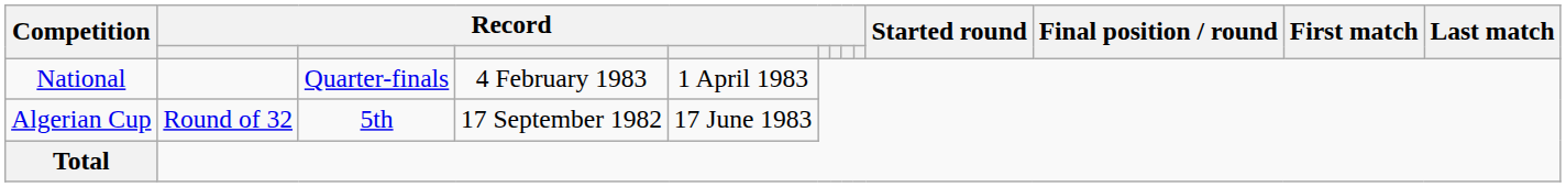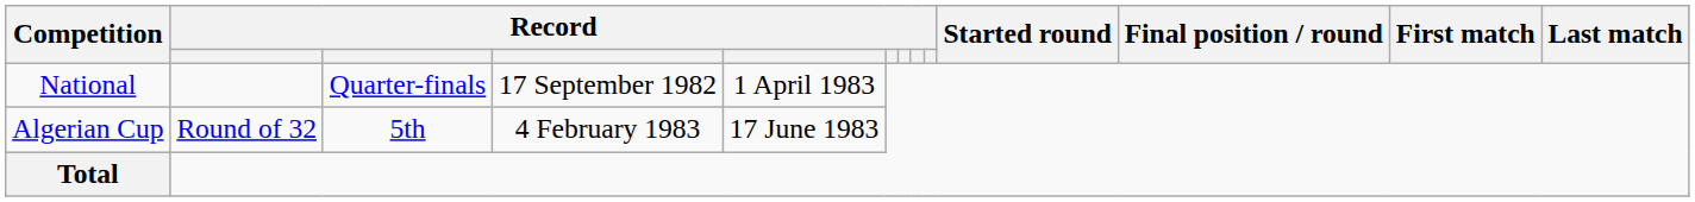 <table class="wikitable" style="text-align: center">
 <tr>
 <th rowspan=2>Competition</th>
 <th colspan=8>Record</th>
 <th rowspan=2>Started round</th>
 <th rowspan=2>Final position / round</th>
 <th rowspan=2>First match</th>
 <th rowspan=2>Last match</th>
 </tr>
 <tr>
 <th></th>
 <th></th>
 <th></th>
 <th></th>
 <th></th>
 <th></th>
 <th></th>
 <th></th>
 </tr>
 <tr>
 <td><a href='#'>National</a><br></td>
 <td></td>
 <td><a href='#'>Quarter-finals</a></td>
-<td>4 February 1983</td>
+<td>17 September 1982</td>
 <td>1 April 1983</td>
 </tr>
 <tr>
 <td><a href='#'>Algerian Cup</a><br></td>
 <td><a href='#'>Round of 32</a></td>
 <td><a href='#'>5th</a></td>
-<td>17 September 1982</td>
+<td>4 February 1983</td>
 <td>17 June 1983</td>
 </tr>
 <tr>
 <th>Total<br></th>
 </tr>
 </table>
